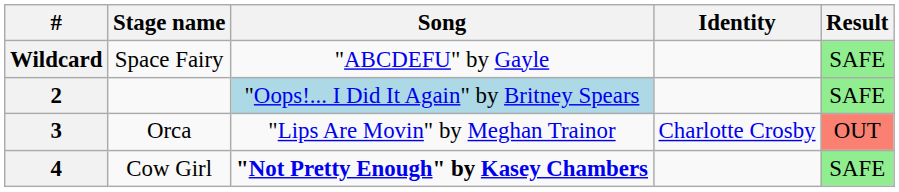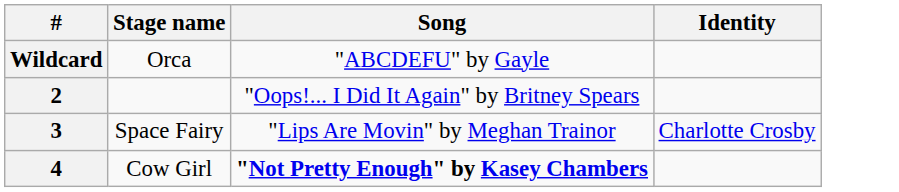 <table class="wikitable plainrowheaders" style="text-align: center;">
 <tr>
 <th>#</th>
 <th>Stage name</th>
 <th>Song</th>
 <th>Identity</th>
-<th>Result</th>
 </tr>
 <tr>
 <th>Wildcard</th>
-<td>Space Fairy</td>
+<td>Orca</td>
 <td>"<a href='#'>ABCDEFU</a>" by <a href='#'>Gayle</a></td>
 <td></td>
-<td bgcolor=lightgreen>SAFE</td>
 </tr>
 <tr>
 <th>2</th>
 <td></td>
-<td style="background: lightblue;">"<a href='#'>Oops!... I Did It Again</a>" by <a href='#'>Britney Spears</a></td>
+<td>"<a href='#'>Oops!... I Did It Again</a>" by <a href='#'>Britney Spears</a></td>
 <td></td>
-<td bgcolor=lightgreen>SAFE</td>
 </tr>
 <tr>
 <th>3</th>
-<td>Orca</td>
+<td>Space Fairy</td>
 <td>"<a href='#'>Lips Are Movin</a>" by <a href='#'>Meghan Trainor</a></td>
 <td><a href='#'>Charlotte Crosby</a></td>
-<td bgcolor=salmon>OUT</td>
 </tr>
 <tr>
 <th>4</th>
 <td>Cow Girl</td>
 <td><strong>"<a href='#'>Not Pretty Enough</a>" by <a href='#'>Kasey Chambers</a></strong></td>
 <td></td>
-<td bgcolor=lightgreen>SAFE</td>
 </tr>
 </table>
